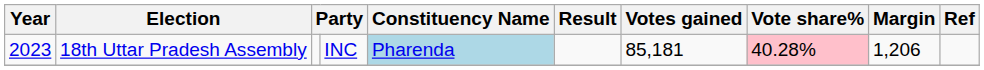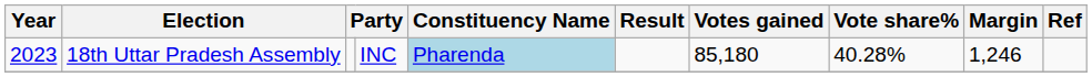 <table class="wikitable">
 <tr>
 <th>Year</th>
 <th>Election</th>
 <th colspan="2">Party</th>
 <th>Constituency Name</th>
 <th>Result</th>
 <th>Votes gained</th>
 <th>Vote share%</th>
 <th>Margin</th>
 <th>Ref</th>
 </tr>
 <tr>
 <td><a href='#'>2023</a></td>
 <td><a href='#'>18th Uttar Pradesh Assembly</a></td>
 <td></td>
 <td><a href='#'>INC</a> </td>
 <td style="background: lightblue;"><a href='#'>Pharenda</a></td>
 <td></td>
-<td>85,181</td>
-<td style="background: pink;">40.28%</td>
-<td>1,206</td>
+<td>85,180</td>
+<td>40.28%</td>
+<td>1,246</td>
 <td></td>
 </tr>
 <tr>
 </tr>
 </table>
